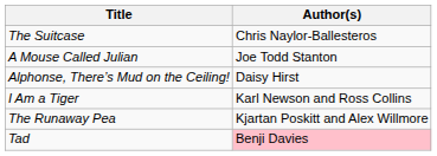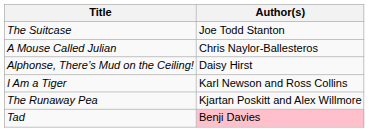 <table class="wikitable">
 <tr>
 <th>Title</th>
 <th>Author(s)</th>
 </tr>
 <tr>
 <td><em>The Suitcase</em></td>
-<td>Chris Naylor-Ballesteros</td>
+<td>Joe Todd Stanton</td>
 </tr>
 <tr>
 <td><em>A Mouse Called Julian</em></td>
-<td>Joe Todd Stanton</td>
+<td>Chris Naylor-Ballesteros</td>
 </tr>
 <tr>
 <td><em>Alphonse, There’s Mud on the Ceiling!</em></td>
 <td>Daisy Hirst</td>
 </tr>
 <tr>
 <td><em>I Am a Tiger</em></td>
 <td>Karl Newson and Ross Collins</td>
 </tr>
 <tr>
 <td><em>The Runaway Pea</em></td>
 <td>Kjartan Poskitt and Alex Willmore</td>
 </tr>
 <tr>
 <td><em>Tad</em></td>
 <td style="background: pink;">Benji Davies</td>
 </tr>
 </table>
